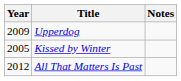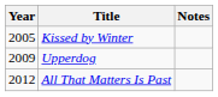 <table class="wikitable sortable">
 <tr>
 <th>Year</th>
 <th>Title</th>
 <th class="unsortable">Notes</th>
 </tr>
 <tr>
-<td>2009</td>
-<td><em><a href='#'>Upperdog</a></em></td>
+<td>2005</td>
+<td><em><a href='#'>Kissed by Winter</a></em></td>
 <td></td>
 </tr>
 <tr>
-<td>2005</td>
-<td><em><a href='#'>Kissed by Winter</a></em></td>
+<td>2009</td>
+<td><em><a href='#'>Upperdog</a></em></td>
 <td></td>
 </tr>
 <tr>
 <td>2012</td>
 <td><em><a href='#'>All That Matters Is Past</a></em></td>
 <td></td>
 </tr>
 </table>
